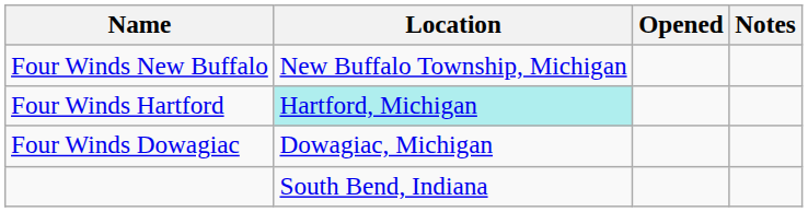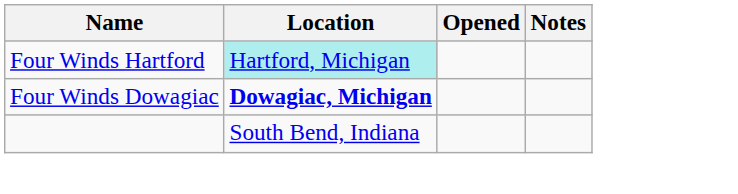 <table class="wikitable">
 <tr>
 <th>Name</th>
 <th>Location</th>
 <th>Opened</th>
 <th>Notes</th>
-</tr>
-<tr>
-<td><a href='#'>Four Winds New Buffalo</a></td>
-<td><a href='#'>New Buffalo Township, Michigan</a></td>
-<td></td>
-<td></td>
 </tr>
 <tr>
 <td><a href='#'>Four Winds Hartford</a></td>
 <td style="background: paleturquoise;"><a href='#'>Hartford, Michigan</a></td>
 <td></td>
 <td></td>
 </tr>
 <tr>
 <td><a href='#'>Four Winds Dowagiac</a></td>
-<td><a href='#'>Dowagiac, Michigan</a></td>
+<td><strong><a href='#'>Dowagiac, Michigan</a></strong></td>
 <td></td>
 <td></td>
 </tr>
 <tr>
 <td></td>
 <td><a href='#'>South Bend, Indiana</a></td>
 <td></td>
 <td></td>
 </tr>
 </table>
